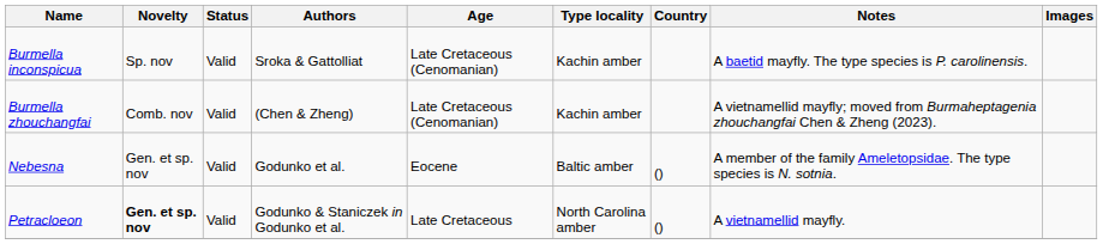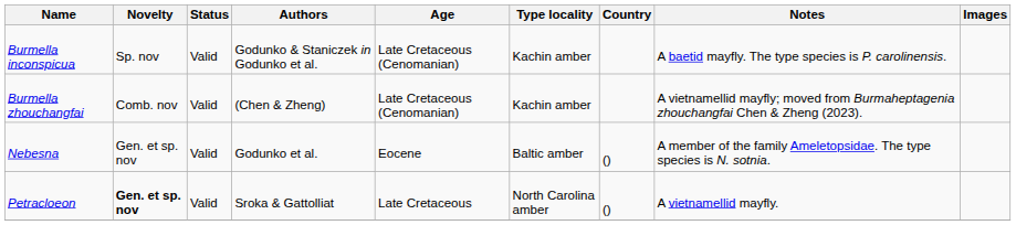 <table class="wikitable sortable" align="center" width="100%">
 <tr>
 <th>Name</th>
 <th>Novelty</th>
 <th>Status</th>
 <th>Authors</th>
 <th>Age</th>
 <th>Type locality</th>
 <th>Country</th>
 <th>Notes</th>
 <th>Images</th>
 </tr>
 <tr>
 <td><br><em><a href='#'>Burmella inconspicua</a></em></td>
 <td><br>Sp. nov</td>
 <td><br>Valid</td>
-<td><br>Sroka & Gattolliat</td>
+<td><br>Godunko & Staniczek <em>in</em> Godunko et al.</td>
 <td><br>Late Cretaceous (Cenomanian)</td>
 <td><br>Kachin amber</td>
 <td><br></td>
 <td><br>A <a href='#'>baetid</a> mayfly. The type species is <em>P. carolinensis</em>.</td>
 <td></td>
 </tr>
 <tr>
 <td><br><em><a href='#'>Burmella zhouchangfai</a></em></td>
 <td><br>Comb. nov</td>
 <td><br>Valid</td>
 <td><br>(Chen & Zheng)</td>
 <td><br>Late Cretaceous (Cenomanian)</td>
 <td><br>Kachin amber</td>
 <td><br></td>
 <td><br>A vietnamellid mayfly; moved from <em>Burmaheptagenia zhouchangfai</em> Chen & Zheng (2023).</td>
 <td></td>
 </tr>
 <tr>
 <td><br><em><a href='#'>Nebesna</a></em></td>
 <td><br>Gen. et sp. nov</td>
 <td><br>Valid</td>
 <td><br>Godunko et al.</td>
 <td><br>Eocene</td>
 <td><br>Baltic amber</td>
 <td><br><br>()</td>
 <td><br>A member of the family <a href='#'>Ameletopsidae</a>. The type species is <em>N. sotnia</em>.</td>
 <td></td>
 </tr>
 <tr>
 <td><br><em><a href='#'>Petracloeon</a></em></td>
 <td><strong><br>Gen. et sp. nov</strong></td>
 <td><br>Valid</td>
-<td><br>Godunko & Staniczek <em>in</em> Godunko et al.</td>
+<td><br>Sroka & Gattolliat</td>
 <td><br>Late Cretaceous</td>
 <td><br>North Carolina amber</td>
 <td><br><br>()</td>
 <td><br>A <a href='#'>vietnamellid</a> mayfly.</td>
 <td></td>
 </tr>
 <tr>
 </tr>
 </table>
